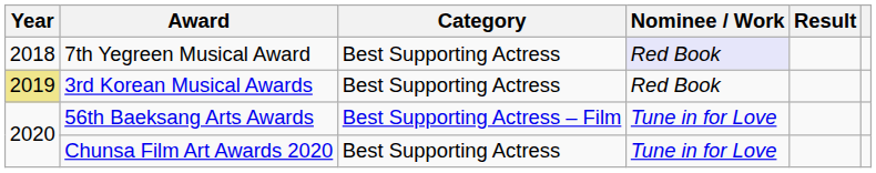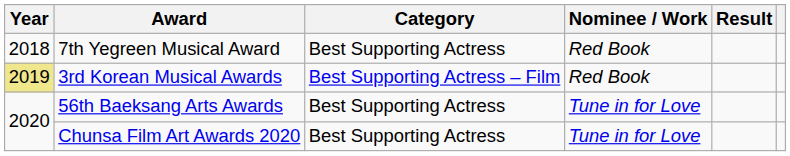 <table class="wikitable">
 <tr>
 <th>Year</th>
 <th>Award</th>
 <th>Category</th>
 <th>Nominee / Work</th>
 <th>Result</th>
 <th></th>
 </tr>
 <tr>
 <td>2018</td>
 <td>7th Yegreen Musical Award</td>
 <td>Best Supporting Actress</td>
-<td style="background: lavender;"><em>Red Book</em></td>
+<td><em>Red Book</em></td>
 <td></td>
 <td></td>
 </tr>
 <tr>
 <td style="background: khaki;">2019</td>
 <td><a href='#'>3rd Korean Musical Awards</a></td>
-<td>Best Supporting Actress</td>
+<td><a href='#'>Best Supporting Actress – Film</a></td>
 <td><em>Red Book</em></td>
 <td></td>
 <td></td>
 </tr>
 <tr>
 <td rowspan="2">2020</td>
 <td><a href='#'>56th Baeksang Arts Awards</a></td>
-<td><a href='#'>Best Supporting Actress – Film</a></td>
+<td>Best Supporting Actress</td>
 <td><em><a href='#'>Tune in for Love</a></em></td>
 <td></td>
 <td></td>
 </tr>
 <tr>
 <td><a href='#'>Chunsa Film Art Awards 2020</a></td>
 <td>Best Supporting Actress</td>
 <td><em><a href='#'>Tune in for Love</a></em></td>
 <td></td>
 <td></td>
 </tr>
 </table>
